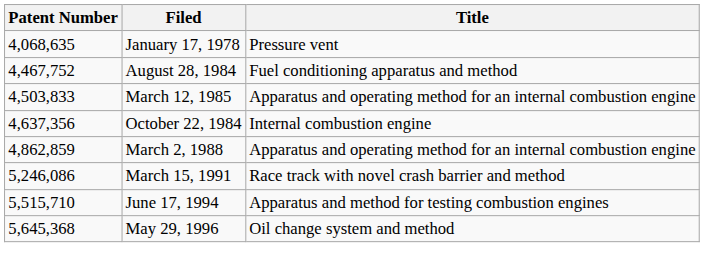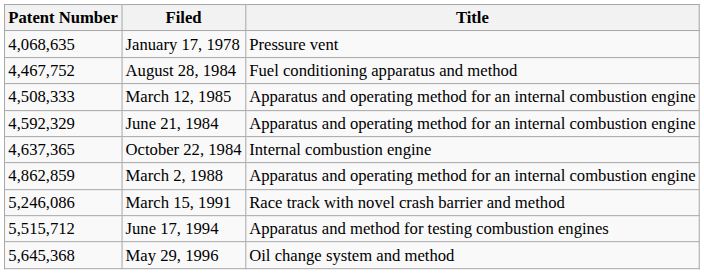 <table class="wikitable">
 <tr>
 <th>Patent Number</th>
 <th>Filed</th>
 <th>Title</th>
 </tr>
 <tr>
 <td>4,068,635</td>
 <td>January 17, 1978</td>
 <td>Pressure vent</td>
 </tr>
 <tr>
 <td>4,467,752</td>
 <td>August 28, 1984</td>
 <td>Fuel conditioning apparatus and method</td>
 </tr>
 <tr>
-<td>4,503,833</td>
+<td>4,508,333</td>
 <td>March 12, 1985</td>
 <td>Apparatus and operating method for an internal combustion engine</td>
 </tr>
 <tr>
-<td>4,637,356</td>
+<td>4,592,329</td>
+<td>June 21, 1984</td>
+<td>Apparatus and operating method for an internal combustion engine</td>
+</tr>
+<tr>
+<td>4,637,365</td>
 <td>October 22, 1984</td>
 <td>Internal combustion engine</td>
 </tr>
 <tr>
 <td>4,862,859</td>
 <td>March 2, 1988</td>
 <td>Apparatus and operating method for an internal combustion engine</td>
 </tr>
 <tr>
 <td>5,246,086</td>
 <td>March 15, 1991</td>
 <td>Race track with novel crash barrier and method</td>
 </tr>
 <tr>
-<td>5,515,710</td>
+<td>5,515,712</td>
 <td>June 17, 1994</td>
 <td>Apparatus and method for testing combustion engines</td>
 </tr>
 <tr>
 <td>5,645,368</td>
 <td>May 29, 1996</td>
 <td>Oil change system and method</td>
 </tr>
 </table>
